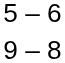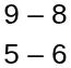 <table style="text-align:center">
 <tr>
 <th width=200></th>
 <th width=100></th>
 <th width=200></th>
 </tr>
 <tr>
+<td align=right><strong></strong></td>
+<td>9 – 8</td>
+<td align=left></td>
+</tr>
+<tr>
 <td align=right></td>
 <td>5 – 6</td>
 <td align=left><strong></strong></td>
 </tr>
-<tr>
-<td align=right><strong></strong></td>
-<td>9 – 8</td>
-<td align=left></td>
-</tr>
 </table>
